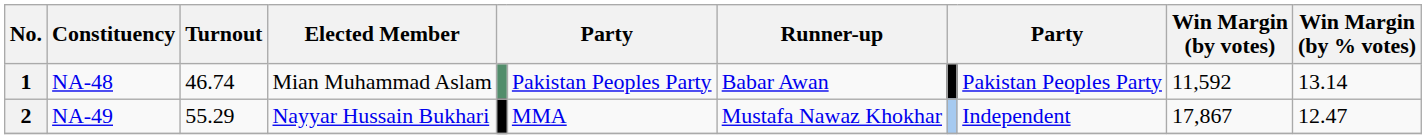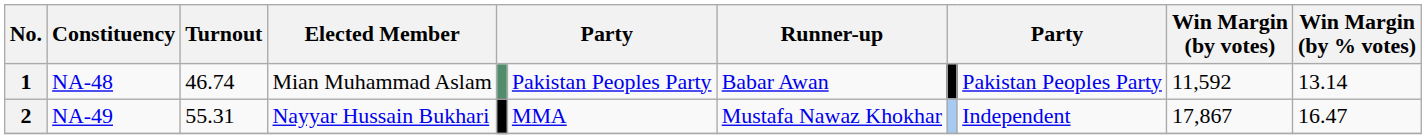 <table class="wikitable sortable">
 <tr>
 <th>No.</th>
 <th>Constituency</th>
 <th>Turnout</th>
 <th>Elected Member</th>
 <th colspan="2">Party</th>
 <th>Runner-up</th>
 <th colspan="2">Party</th>
 <th>Win Margin<br>(by votes)</th>
 <th>Win Margin<br>(by % votes)</th>
 </tr>
 <tr>
 <th>1</th>
 <td><a href='#'>NA-48</a></td>
 <td>46.74</td>
 <td>Mian Muhammad Aslam</td>
 <td style="color:inherit;background:#528d6b"></td>
 <td><a href='#'>Pakistan Peoples Party</a></td>
 <td><a href='#'>Babar Awan</a></td>
 <td style="color:inherit;background:#000000"></td>
 <td><a href='#'>Pakistan Peoples Party</a></td>
 <td>11,592</td>
 <td>13.14</td>
 </tr>
 <tr>
 <th>2</th>
 <td><a href='#'>NA-49</a></td>
-<td>55.29</td>
+<td>55.31</td>
 <td><a href='#'>Nayyar Hussain Bukhari</a></td>
 <td style="color:inherit;background:#000000"></td>
 <td><a href='#'>MMA</a></td>
 <td><a href='#'>Mustafa Nawaz Khokhar</a></td>
 <td style="color:inherit;background:#a6caf0"></td>
 <td><a href='#'>Independent</a></td>
 <td>17,867</td>
-<td>12.47</td>
+<td>16.47</td>
 </tr>
 <tr>
 </tr>
 </table>
